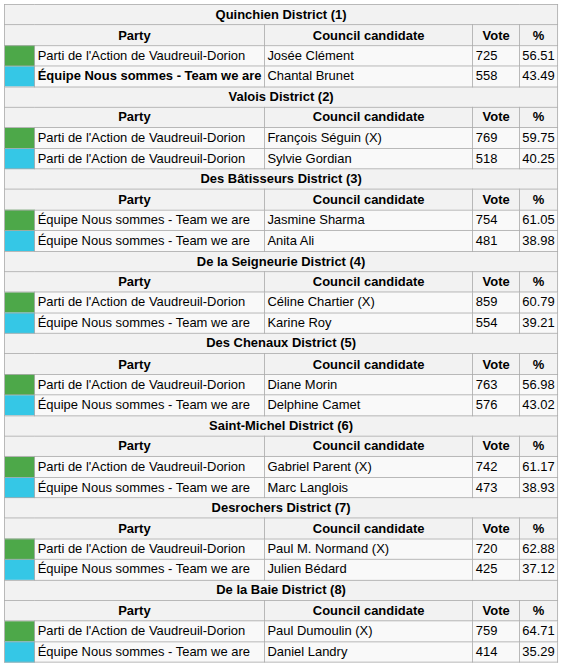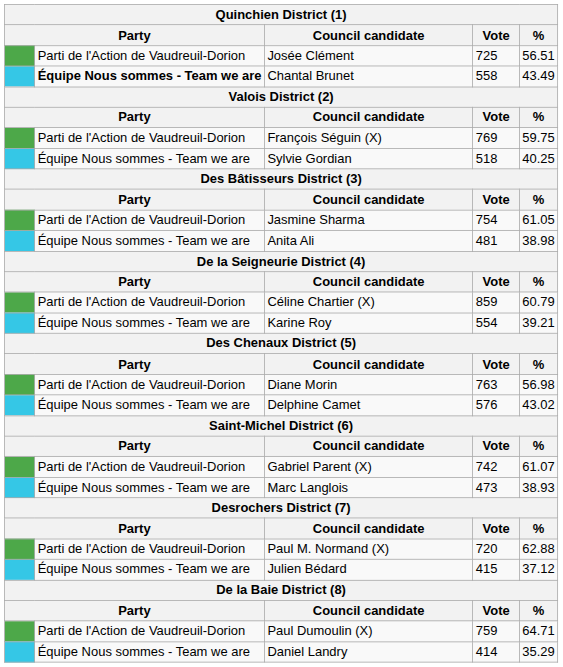 <table class="wikitable">
 <tr>
 <th colspan="5">Quinchien District (1)</th>
 </tr>
 <tr>
 <th bgcolor="#DDDDFF" width="230px" colspan="2">Party</th>
 <th bgcolor="#DDDDFF" width="250px">Council candidate</th>
 <th bgcolor="#DDDDFF" width="50px">Vote</th>
 <th bgcolor="#DDDDFF" width="30px">%</th>
 </tr>
 <tr>
 <td bgcolor=#4DA849  width="30px"> </td>
 <td>Parti de l'Action de Vaudreuil-Dorion</td>
 <td>Josée Clément</td>
 <td>725</td>
 <td>56.51</td>
 </tr>
 <tr>
 <td bgcolor=#35C7E6 width="30px"> </td>
 <td><strong>Équipe Nous sommes - Team we are</strong></td>
 <td>Chantal Brunet</td>
 <td>558</td>
 <td>43.49</td>
 </tr>
 <tr>
 <th colspan="5">Valois District (2)</th>
 </tr>
 <tr>
 <th bgcolor="#DDDDFF" width="230px" colspan="2">Party</th>
 <th bgcolor="#DDDDFF" width="250px">Council candidate</th>
 <th bgcolor="#DDDDFF" width="50px">Vote</th>
 <th bgcolor="#DDDDFF" width="30px">%</th>
 </tr>
 <tr>
 <td bgcolor=#4DA849  width="30px"> </td>
 <td>Parti de l'Action de Vaudreuil-Dorion</td>
 <td>François Séguin (X)</td>
 <td>769</td>
 <td>59.75</td>
 </tr>
 <tr>
 <td bgcolor=#35C7E6 width="30px"> </td>
-<td>Parti de l'Action de Vaudreuil-Dorion</td>
+<td>Équipe Nous sommes - Team we are</td>
 <td>Sylvie Gordian</td>
 <td>518</td>
 <td>40.25</td>
 </tr>
 <tr>
 <th colspan="5">Des Bâtisseurs District (3)</th>
 </tr>
 <tr>
 <th bgcolor="#DDDDFF" width="230px" colspan="2">Party</th>
 <th bgcolor="#DDDDFF" width="250px">Council candidate</th>
 <th bgcolor="#DDDDFF" width="50px">Vote</th>
 <th bgcolor="#DDDDFF" width="30px">%</th>
 </tr>
 <tr>
 <td bgcolor=#4DA849  width="30px"> </td>
-<td>Équipe Nous sommes - Team we are</td>
+<td>Parti de l'Action de Vaudreuil-Dorion</td>
 <td>Jasmine Sharma</td>
 <td>754</td>
 <td>61.05</td>
 </tr>
 <tr>
 <td bgcolor=#35C7E6 width="30px"> </td>
 <td>Équipe Nous sommes - Team we are</td>
 <td>Anita Ali</td>
 <td>481</td>
 <td>38.98</td>
 </tr>
 <tr>
 <th colspan="5">De la Seigneurie District (4)</th>
 </tr>
 <tr>
 <th bgcolor="#DDDDFF" width="230px" colspan="2">Party</th>
 <th bgcolor="#DDDDFF" width="250px">Council candidate</th>
 <th bgcolor="#DDDDFF" width="50px">Vote</th>
 <th bgcolor="#DDDDFF" width="30px">%</th>
 </tr>
 <tr>
 <td bgcolor=#4DA849  width="30px"> </td>
 <td>Parti de l'Action de Vaudreuil-Dorion</td>
 <td>Céline Chartier (X)</td>
 <td>859</td>
 <td>60.79</td>
 </tr>
 <tr>
 <td bgcolor=#35C7E6 width="30px"> </td>
 <td>Équipe Nous sommes - Team we are</td>
 <td>Karine Roy</td>
 <td>554</td>
 <td>39.21</td>
 </tr>
 <tr>
 <th colspan="5">Des Chenaux District (5)</th>
 </tr>
 <tr>
 <th bgcolor="#DDDDFF" width="230px" colspan="2">Party</th>
 <th bgcolor="#DDDDFF" width="250px">Council candidate</th>
 <th bgcolor="#DDDDFF" width="50px">Vote</th>
 <th bgcolor="#DDDDFF" width="30px">%</th>
 </tr>
 <tr>
 <td bgcolor=#4DA849  width="30px"> </td>
 <td>Parti de l'Action de Vaudreuil-Dorion</td>
 <td>Diane Morin</td>
 <td>763</td>
 <td>56.98</td>
 </tr>
 <tr>
 <td bgcolor=#35C7E6 width="30px"> </td>
 <td>Équipe Nous sommes - Team we are</td>
 <td>Delphine Camet</td>
 <td>576</td>
 <td>43.02</td>
 </tr>
 <tr>
 <th colspan="5">Saint-Michel District (6)</th>
 </tr>
 <tr>
 <th bgcolor="#DDDDFF" width="230px" colspan="2">Party</th>
 <th bgcolor="#DDDDFF" width="250px">Council candidate</th>
 <th bgcolor="#DDDDFF" width="50px">Vote</th>
 <th bgcolor="#DDDDFF" width="30px">%</th>
 </tr>
 <tr>
 <td bgcolor=#4DA849  width="30px"> </td>
 <td>Parti de l'Action de Vaudreuil-Dorion</td>
 <td>Gabriel Parent (X)</td>
 <td>742</td>
-<td>61.17</td>
+<td>61.07</td>
 </tr>
 <tr>
 <td bgcolor=#35C7E6 width="30px"> </td>
 <td>Équipe Nous sommes - Team we are</td>
 <td>Marc Langlois</td>
 <td>473</td>
 <td>38.93</td>
 </tr>
 <tr>
 <th colspan="5">Desrochers District (7)</th>
 </tr>
 <tr>
 <th bgcolor="#DDDDFF" width="230px" colspan="2">Party</th>
 <th bgcolor="#DDDDFF" width="250px">Council candidate</th>
 <th bgcolor="#DDDDFF" width="50px">Vote</th>
 <th bgcolor="#DDDDFF" width="30px">%</th>
 </tr>
 <tr>
 <td bgcolor=#4DA849  width="30px"> </td>
 <td>Parti de l'Action de Vaudreuil-Dorion</td>
 <td>Paul M. Normand (X)</td>
 <td>720</td>
 <td>62.88</td>
 </tr>
 <tr>
 <td bgcolor=#35C7E6 width="30px"> </td>
 <td>Équipe Nous sommes - Team we are</td>
 <td>Julien Bédard</td>
-<td>425</td>
+<td>415</td>
 <td>37.12</td>
 </tr>
 <tr>
 <th colspan="5">De la Baie District (8)</th>
 </tr>
 <tr>
 <th bgcolor="#DDDDFF" width="230px" colspan="2">Party</th>
 <th bgcolor="#DDDDFF" width="250px">Council candidate</th>
 <th bgcolor="#DDDDFF" width="50px">Vote</th>
 <th bgcolor="#DDDDFF" width="30px">%</th>
 </tr>
 <tr>
 <td bgcolor=#4DA849  width="30px"> </td>
 <td>Parti de l'Action de Vaudreuil-Dorion</td>
 <td>Paul Dumoulin (X)</td>
 <td>759</td>
 <td>64.71</td>
 </tr>
 <tr>
 <td bgcolor=#35C7E6 width="30px"> </td>
 <td>Équipe Nous sommes - Team we are</td>
 <td>Daniel Landry</td>
 <td>414</td>
 <td>35.29</td>
 </tr>
 </table>
